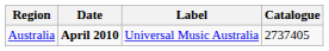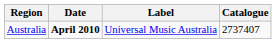 <table class="wikitable">
 <tr>
 <th>Region</th>
 <th>Date</th>
 <th>Label</th>
 <th>Catalogue</th>
 </tr>
 <tr>
 <td><a href='#'>Australia</a></td>
 <td><strong>April 2010</strong></td>
 <td><a href='#'>Universal Music Australia</a></td>
-<td>2737405</td>
+<td>2737407</td>
 </tr>
 </table>
